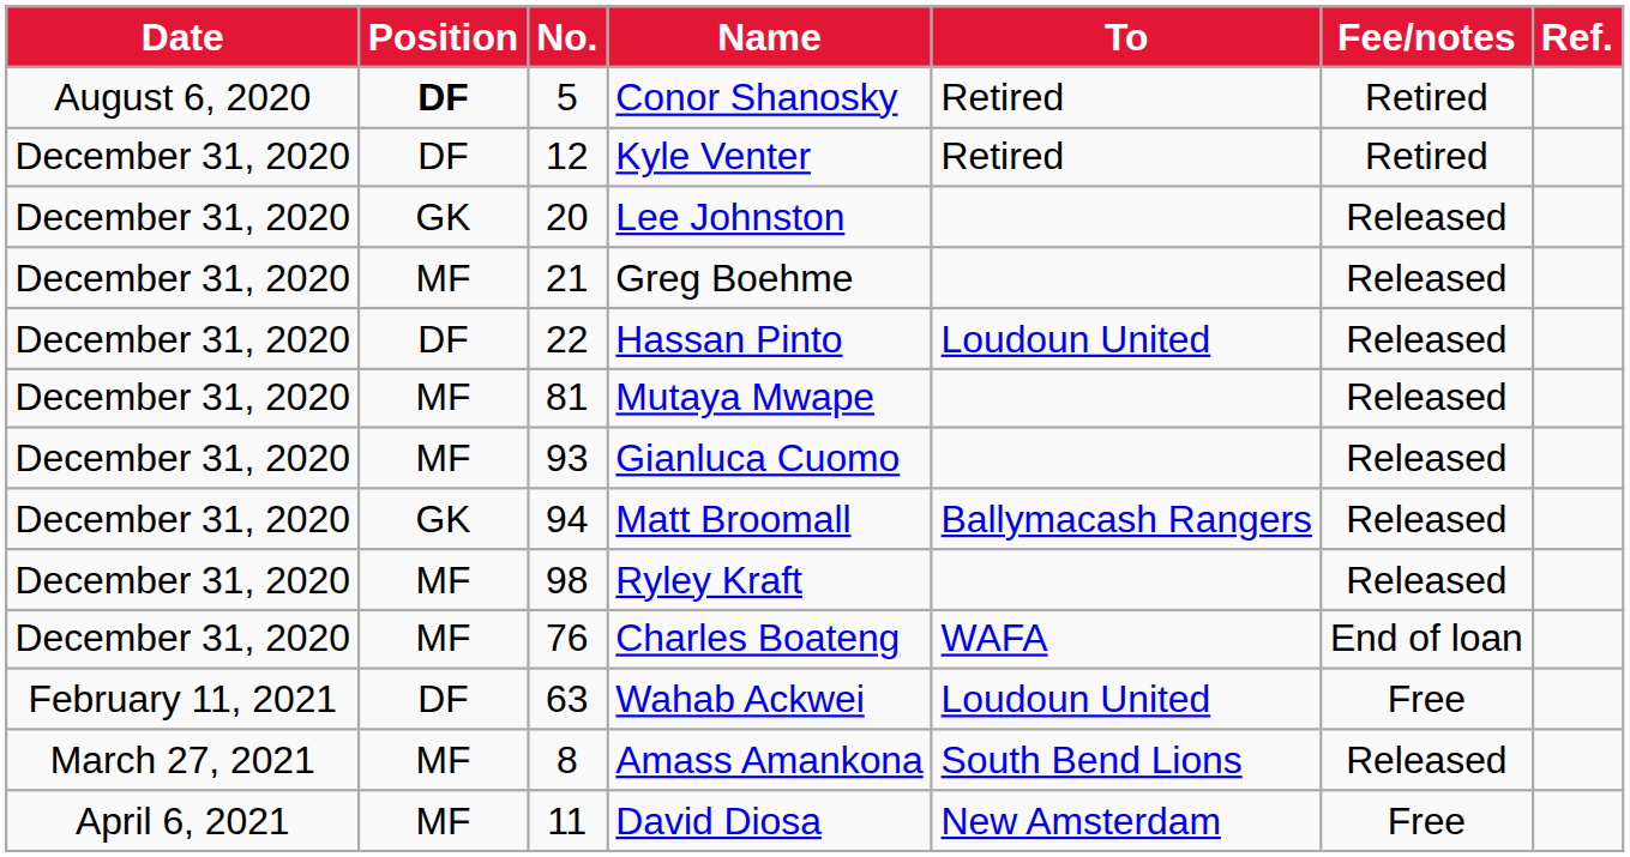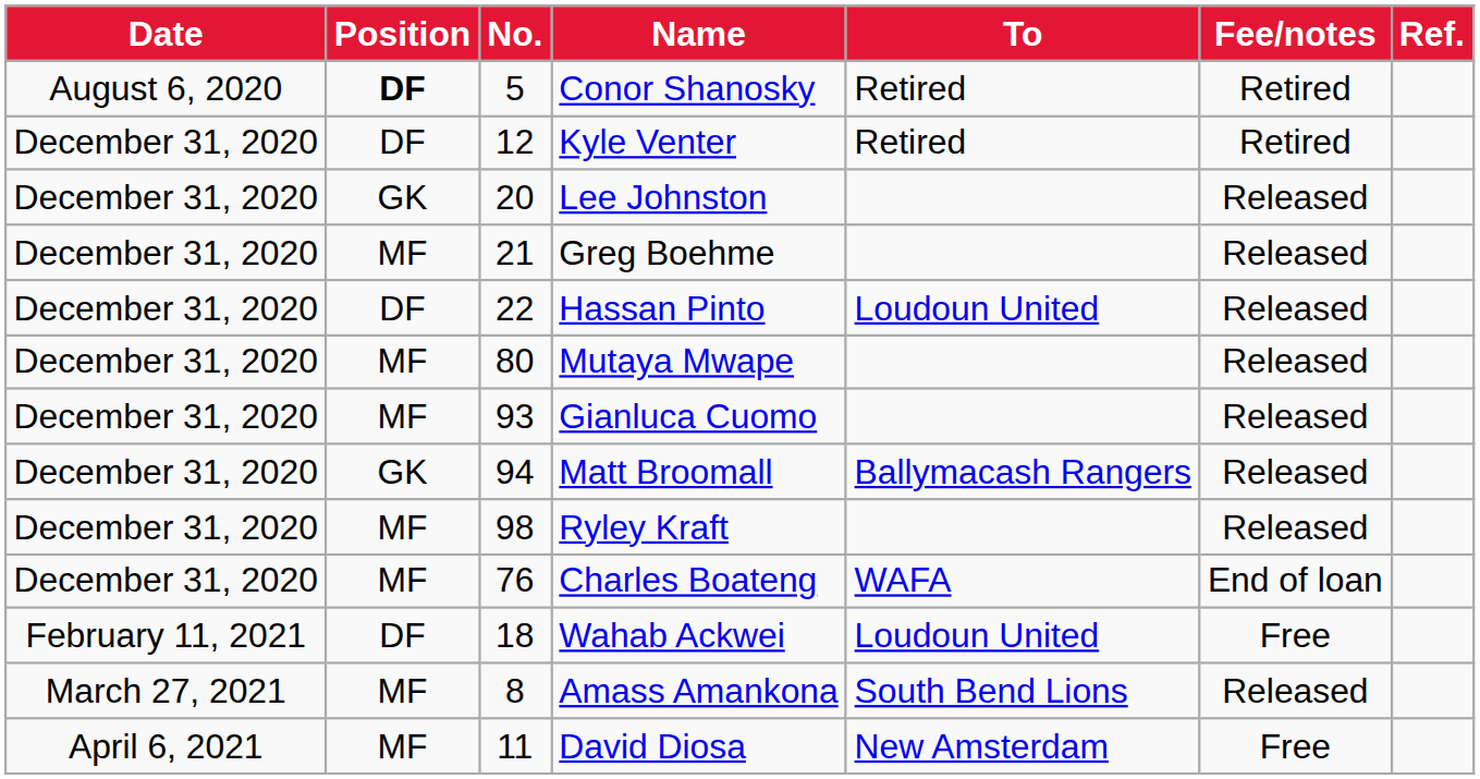 <table class="wikitable" style="text-align:center; font-size:90%; ">
 <tr>
 <th style="background:#E31735; color:#FFFFFF;">Date</th>
 <th style="background:#E31735; color:#FFFFFF;">Position</th>
 <th style="background:#E31735; color:#FFFFFF;">No.</th>
 <th style="background:#E31735; color:#FFFFFF;">Name</th>
 <th style="background:#E31735; color:#FFFFFF;">To</th>
 <th style="background:#E31735; color:#FFFFFF;">Fee/notes</th>
 <th style="background:#E31735; color:#FFFFFF;">Ref.</th>
 </tr>
 <tr>
 <td>August 6, 2020</td>
 <td><strong>DF</strong></td>
 <td>5</td>
 <td align="left"> <a href='#'>Conor Shanosky</a></td>
 <td align="left">Retired</td>
 <td>Retired</td>
 <td></td>
 </tr>
 <tr>
 <td>December 31, 2020</td>
 <td>DF</td>
 <td>12</td>
 <td align="left"> <a href='#'>Kyle Venter</a></td>
 <td align="left">Retired</td>
 <td>Retired</td>
 <td></td>
 </tr>
 <tr>
 <td>December 31, 2020</td>
 <td>GK</td>
 <td>20</td>
 <td align="left"> <a href='#'>Lee Johnston</a></td>
 <td align="left"></td>
 <td>Released</td>
 <td></td>
 </tr>
 <tr>
 <td>December 31, 2020</td>
 <td>MF</td>
 <td>21</td>
 <td align="left"> Greg Boehme</td>
 <td align="left"></td>
 <td>Released</td>
 <td></td>
 </tr>
 <tr>
 <td>December 31, 2020</td>
 <td>DF</td>
 <td>22</td>
 <td align="left"> <a href='#'>Hassan Pinto</a></td>
 <td align="left"> <a href='#'>Loudoun United</a></td>
 <td>Released</td>
 <td></td>
 </tr>
 <tr>
 <td>December 31, 2020</td>
 <td>MF</td>
-<td>81</td>
+<td>80</td>
 <td align="left"> <a href='#'>Mutaya Mwape</a></td>
 <td align="left"></td>
 <td>Released</td>
 <td></td>
 </tr>
 <tr>
 <td>December 31, 2020</td>
 <td>MF</td>
 <td>93</td>
 <td align="left"> <a href='#'>Gianluca Cuomo</a></td>
 <td align="left"></td>
 <td>Released</td>
 <td></td>
 </tr>
 <tr>
 <td>December 31, 2020</td>
 <td>GK</td>
 <td>94</td>
 <td align="left"> <a href='#'>Matt Broomall</a></td>
 <td align="left"> <a href='#'>Ballymacash Rangers</a></td>
 <td>Released</td>
 <td></td>
 </tr>
 <tr>
 <td>December 31, 2020</td>
 <td>MF</td>
 <td>98</td>
 <td align="left"> <a href='#'>Ryley Kraft</a></td>
 <td align="left"></td>
 <td>Released</td>
 <td></td>
 </tr>
 <tr>
 <td>December 31, 2020</td>
 <td>MF</td>
 <td>76</td>
 <td align="left"> <a href='#'>Charles Boateng</a></td>
 <td align="left"> <a href='#'>WAFA</a></td>
 <td>End of loan</td>
 <td></td>
 </tr>
 <tr>
 <td>February 11, 2021</td>
 <td>DF</td>
-<td>63</td>
+<td>18</td>
 <td align="left"> <a href='#'>Wahab Ackwei</a></td>
 <td align="left"> <a href='#'>Loudoun United</a></td>
 <td>Free</td>
 <td></td>
 </tr>
 <tr>
 <td>March 27, 2021</td>
 <td>MF</td>
 <td>8</td>
 <td align="left"> <a href='#'>Amass Amankona</a></td>
 <td align="left"> <a href='#'>South Bend Lions</a></td>
 <td>Released</td>
 <td></td>
 </tr>
 <tr>
 <td>April 6, 2021</td>
 <td>MF</td>
 <td>11</td>
 <td align="left"> <a href='#'>David Diosa</a></td>
 <td align="left"> <a href='#'>New Amsterdam</a></td>
 <td>Free</td>
 <td></td>
 </tr>
 </table>
